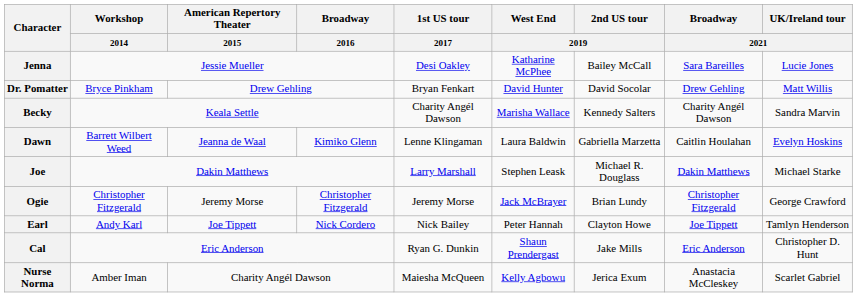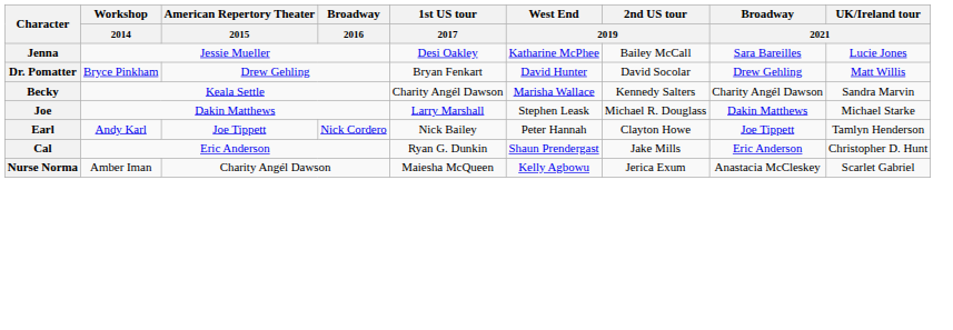 <table class="wikitable sortable" style="width:1000;">
 <tr>
 <th rowspan=2>Character</th>
 <th align="center">Workshop</th>
 <th align="center">American Repertory Theater</th>
 <th align="center">Broadway</th>
 <th align="center">1st US tour</th>
 <th align="center">West End</th>
 <th align="center">2nd US tour</th>
 <th align="center">Broadway</th>
 <th align="center">UK/Ireland tour</th>
 </tr>
 <tr>
 <th><small>2014</small></th>
 <th><small>2015</small></th>
 <th><small>2016</small></th>
 <th><small>2017</small></th>
 <th colspan=2><small>2019</small></th>
 <th colspan="2"><small>2021</small></th>
 </tr>
 <tr>
 <th>Jenna</th>
 <td align="center" colspan="3"><a href='#'>Jessie Mueller</a></td>
 <td align="center"><a href='#'>Desi Oakley</a></td>
 <td align="center"><a href='#'>Katharine McPhee</a></td>
 <td align="center">Bailey McCall</td>
 <td align="center"><a href='#'>Sara Bareilles</a></td>
 <td align="center"><a href='#'>Lucie Jones</a></td>
 </tr>
 <tr>
 <th>Dr. Pomatter</th>
 <td align="center"><a href='#'>Bryce Pinkham</a></td>
 <td align="center" colspan="2"><a href='#'>Drew Gehling</a></td>
 <td align="center">Bryan Fenkart</td>
 <td align="center"><a href='#'>David Hunter</a></td>
 <td align="center">David Socolar</td>
 <td align="center"><a href='#'>Drew Gehling</a></td>
 <td align="center"><a href='#'>Matt Willis</a></td>
 </tr>
 <tr>
 <th>Becky</th>
 <td align="center" colspan="3"><a href='#'>Keala Settle</a></td>
 <td align="center">Charity Angél Dawson</td>
 <td align="center"><a href='#'>Marisha Wallace</a></td>
 <td align="center">Kennedy Salters</td>
 <td align="center">Charity Angél Dawson</td>
 <td align="center">Sandra Marvin</td>
 </tr>
 <tr>
-<th>Dawn</th>
-<td align="center"><a href='#'>Barrett Wilbert Weed</a></td>
-<td align="center"><a href='#'>Jeanna de Waal</a></td>
-<td align="center"><a href='#'>Kimiko Glenn</a></td>
-<td align="center">Lenne Klingaman</td>
-<td align="center">Laura Baldwin</td>
-<td align="center">Gabriella Marzetta</td>
-<td align="center">Caitlin Houlahan</td>
-<td align="center"><a href='#'>Evelyn Hoskins</a></td>
-</tr>
-<tr>
 <th>Joe</th>
 <td align="center" colspan="3"><a href='#'>Dakin Matthews</a></td>
 <td align="center"><a href='#'>Larry Marshall</a></td>
 <td align="center">Stephen Leask</td>
 <td align="center">Michael R. Douglass</td>
 <td align="center"><a href='#'>Dakin Matthews</a></td>
 <td align="center">Michael Starke</td>
-</tr>
-<tr>
-<th>Ogie</th>
-<td align="center"><a href='#'>Christopher Fitzgerald</a></td>
-<td align="center">Jeremy Morse</td>
-<td align="center"><a href='#'>Christopher Fitzgerald</a></td>
-<td align="center">Jeremy Morse</td>
-<td align="center"><a href='#'>Jack McBrayer</a></td>
-<td align="center">Brian Lundy</td>
-<td align="center"><a href='#'>Christopher Fitzgerald</a></td>
-<td align="center">George Crawford</td>
 </tr>
 <tr>
 <th>Earl</th>
 <td align="center"><a href='#'>Andy Karl</a></td>
 <td align="center"><a href='#'>Joe Tippett</a></td>
 <td align="center"><a href='#'>Nick Cordero</a></td>
 <td align="center">Nick Bailey</td>
 <td align="center">Peter Hannah</td>
 <td align="center">Clayton Howe</td>
 <td align="center"><a href='#'>Joe Tippett</a></td>
 <td align="center">Tamlyn Henderson</td>
 </tr>
 <tr>
 <th>Cal</th>
 <td align="center" colspan="3"><a href='#'>Eric Anderson</a></td>
 <td align="center">Ryan G. Dunkin</td>
 <td align="center"><a href='#'>Shaun Prendergast</a></td>
 <td align="center">Jake Mills</td>
 <td align="center"><a href='#'>Eric Anderson</a></td>
 <td align="center">Christopher D. Hunt</td>
 </tr>
 <tr>
 <th>Nurse Norma</th>
 <td align="center">Amber Iman</td>
 <td align="center" colspan=2>Charity Angél Dawson</td>
 <td align="center">Maiesha McQueen</td>
 <td align="center"><a href='#'>Kelly Agbowu</a></td>
 <td align="center">Jerica Exum</td>
 <td align="center">Anastacia McCleskey</td>
 <td align="center">Scarlet Gabriel</td>
 </tr>
 </table>
